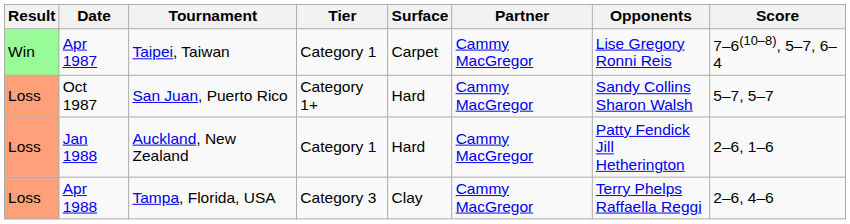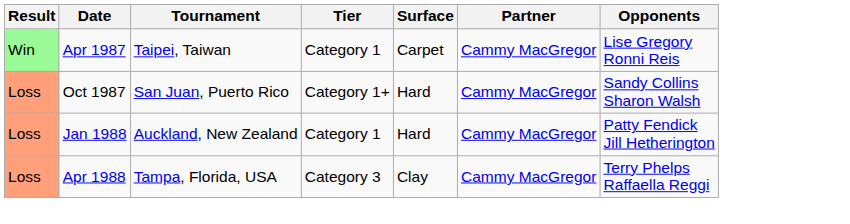 <table class="sortable wikitable">
 <tr>
 <th>Result</th>
 <th>Date</th>
 <th>Tournament</th>
 <th>Tier</th>
 <th>Surface</th>
 <th>Partner</th>
 <th>Opponents</th>
-<th class="unsortable">Score</th>
 </tr>
 <tr>
 <td style="background:#98FB98;">Win</td>
 <td><a href='#'>Apr 1987</a></td>
 <td><a href='#'>Taipei</a>, Taiwan</td>
 <td>Category 1</td>
 <td>Carpet</td>
 <td> <a href='#'>Cammy MacGregor</a></td>
 <td> <a href='#'>Lise Gregory</a> <br>  <a href='#'>Ronni Reis</a></td>
-<td>7–6<sup>(10–8)</sup>, 5–7, 6–4</td>
 </tr>
 <tr>
 <td style="background:#FFA07A;">Loss</td>
 <td>Oct 1987</td>
 <td><a href='#'>San Juan</a>, Puerto Rico</td>
 <td>Category 1+</td>
 <td>Hard</td>
 <td> <a href='#'>Cammy MacGregor</a></td>
 <td> <a href='#'>Sandy Collins</a> <br>  <a href='#'>Sharon Walsh</a></td>
-<td>5–7, 5–7</td>
 </tr>
 <tr>
 <td style="background:#FFA07A;">Loss</td>
 <td><a href='#'>Jan 1988</a></td>
 <td><a href='#'>Auckland</a>, New Zealand</td>
 <td>Category 1</td>
 <td>Hard</td>
 <td> <a href='#'>Cammy MacGregor</a></td>
 <td> <a href='#'>Patty Fendick</a> <br>  <a href='#'>Jill Hetherington</a></td>
-<td>2–6, 1–6</td>
 </tr>
 <tr>
 <td style="background:#FFA07A;">Loss</td>
 <td><a href='#'>Apr 1988</a></td>
 <td><a href='#'>Tampa</a>, Florida, USA</td>
 <td>Category 3</td>
 <td>Clay</td>
 <td> <a href='#'>Cammy MacGregor</a></td>
 <td> <a href='#'>Terry Phelps</a> <br>  <a href='#'>Raffaella Reggi</a></td>
-<td>2–6, 4–6</td>
 </tr>
 </table>
